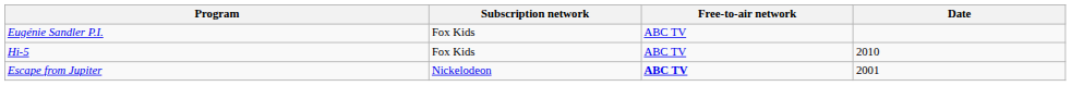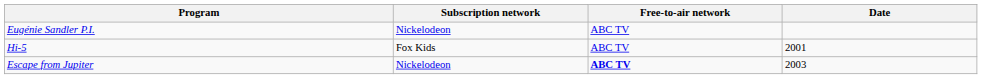 <table class="wikitable sortable" width="100%" style="font-size:87%;">
 <tr bgcolor="#efefef">
 <th width=40%>Program</th>
 <th width=20%>Subscription network</th>
 <th width=20%>Free-to-air network</th>
 <th width=20%>Date</th>
 </tr>
 <tr>
 <td><em><a href='#'>Eugénie Sandler P.I.</a></em></td>
-<td>Fox Kids</td>
+<td><a href='#'>Nickelodeon</a></td>
 <td><a href='#'>ABC TV</a></td>
 <td></td>
 </tr>
 <tr>
 <td><em><a href='#'>Hi-5</a></em></td>
 <td>Fox Kids</td>
 <td><a href='#'>ABC TV</a></td>
-<td>2010</td>
+<td>2001</td>
 </tr>
 <tr>
 <td><em><a href='#'>Escape from Jupiter</a></em></td>
 <td><a href='#'>Nickelodeon</a></td>
 <td><strong><a href='#'>ABC TV</a></strong></td>
-<td>2001</td>
+<td>2003</td>
 </tr>
 </table>
